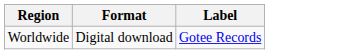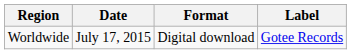 <table class="wikitable">
 <tr>
 <th>Region</th>
+<th>Date</th>
 <th>Format</th>
 <th>Label</th>
 </tr>
 <tr>
 <td>Worldwide</td>
+<td>July 17, 2015</td>
 <td>Digital download</td>
 <td><a href='#'>Gotee Records</a></td>
 </tr>
 </table>
